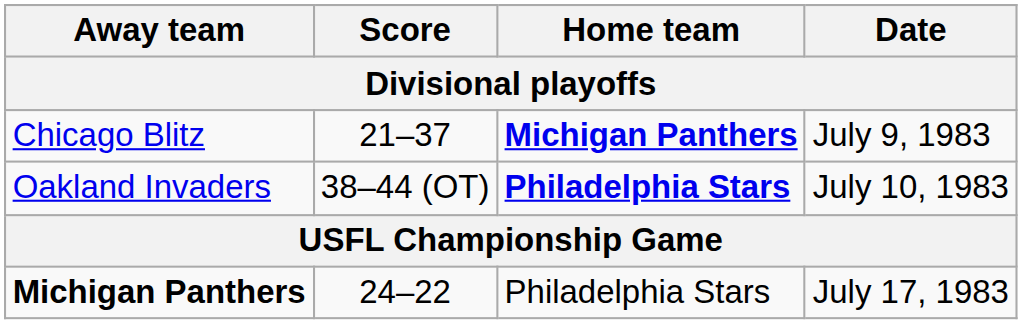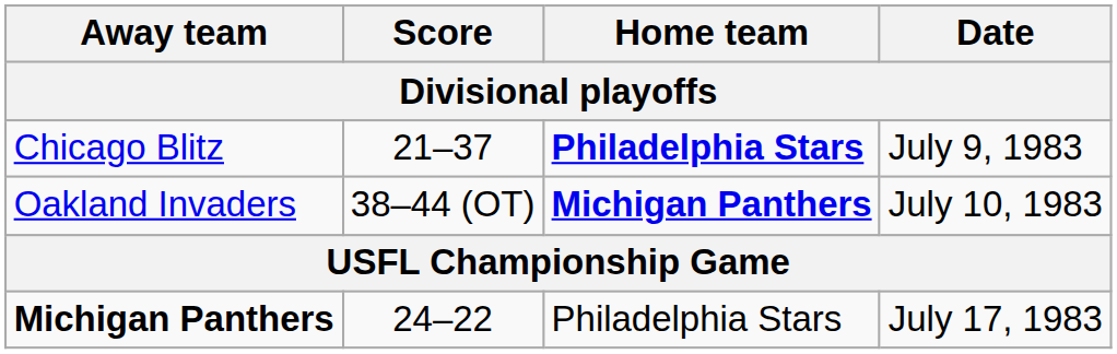 <table class="wikitable" style="font-size: 100%">
 <tr>
 <th>Away team</th>
 <th>Score</th>
 <th>Home team</th>
 <th>Date</th>
 </tr>
 <tr>
 <th colspan=4>Divisional playoffs</th>
 </tr>
 <tr>
 <td><a href='#'>Chicago Blitz</a></td>
 <td align=center>21–37</td>
-<td><strong><a href='#'>Michigan Panthers</a></strong></td>
+<td><strong><a href='#'>Philadelphia Stars</a></strong></td>
 <td>July 9, 1983</td>
 </tr>
 <tr>
 <td><a href='#'>Oakland Invaders</a></td>
 <td align=center>38–44 (OT)</td>
-<td><strong><a href='#'>Philadelphia Stars</a></strong></td>
+<td><strong><a href='#'>Michigan Panthers</a></strong></td>
 <td>July 10, 1983</td>
 </tr>
 <tr>
 <th colspan=4>USFL Championship Game<br></th>
 </tr>
 <tr>
 <td><strong>Michigan Panthers</strong></td>
 <td align=center>24–22</td>
 <td>Philadelphia Stars</td>
 <td>July 17, 1983</td>
 </tr>
 </table>
